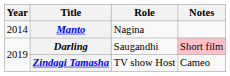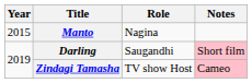 <table class="wikitable plainrowheaders">
 <tr>
 <th>Year</th>
 <th>Title</th>
 <th>Role</th>
 <th>Notes</th>
 </tr>
 <tr>
-<td>2014</td>
+<td>2015</td>
 <th scope=row><em><a href='#'>Manto</a></em></th>
 <td>Nagina</td>
 <td></td>
 </tr>
 <tr>
 <td rowspan=2>2019</td>
 <th scope=row><em>Darling</em></th>
 <td>Saugandhi</td>
 <td style="background: pink;">Short film</td>
 </tr>
 <tr>
 <th scope=row><em><a href='#'>Zindagi Tamasha</a></em></th>
 <td>TV show Host</td>
-<td>Cameo</td>
+<td style="background: pink;">Cameo</td>
 </tr>
 </table>
